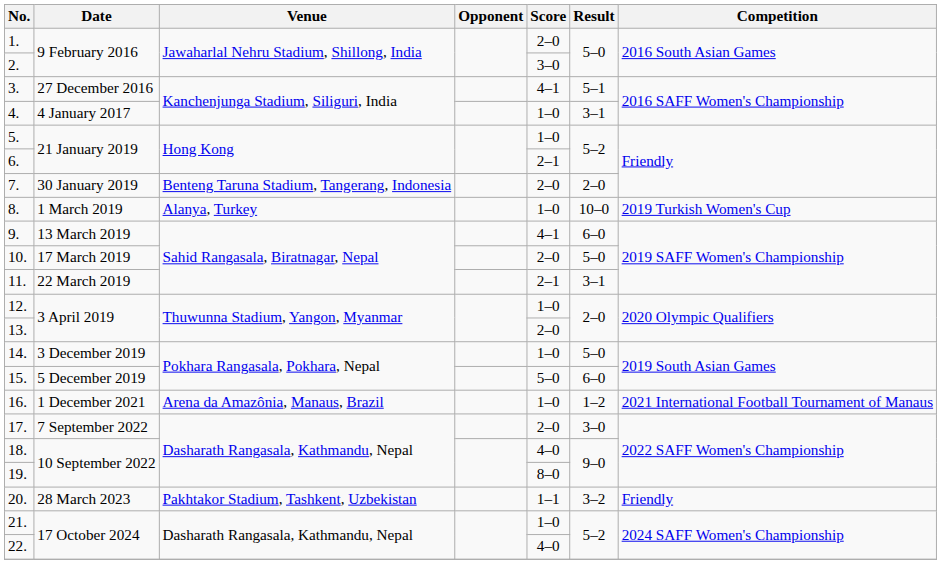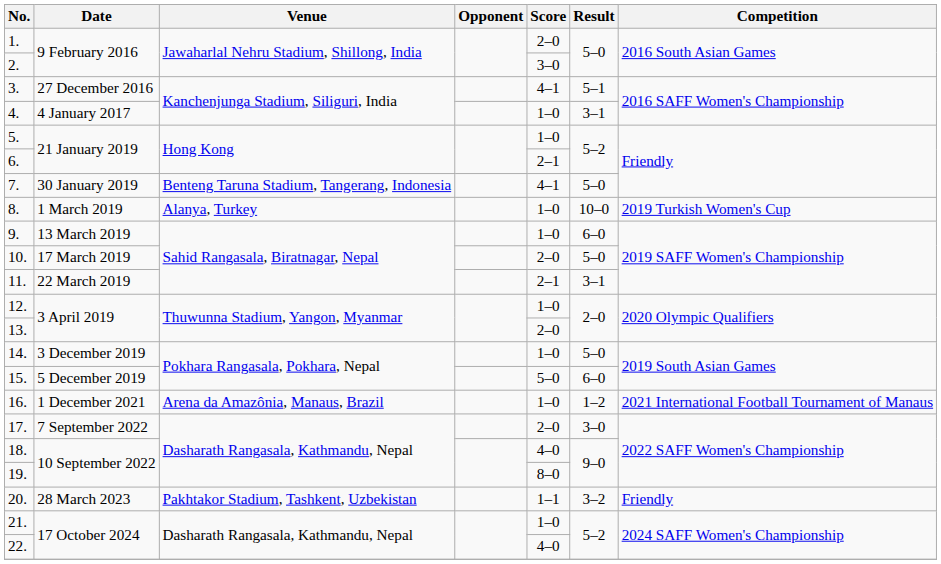 <table class="wikitable">
 <tr>
 <th>No.</th>
 <th>Date</th>
 <th>Venue</th>
 <th>Opponent</th>
 <th>Score</th>
 <th>Result</th>
 <th>Competition</th>
 </tr>
 <tr>
 <td>1.</td>
 <td rowspan=2>9 February 2016</td>
 <td rowspan=2><a href='#'>Jawaharlal Nehru Stadium</a>, <a href='#'>Shillong</a>, <a href='#'>India</a></td>
 <td rowspan=2></td>
 <td align=center>2–0</td>
 <td rowspan=2 align=center>5–0</td>
 <td rowspan=2><a href='#'>2016 South Asian Games</a></td>
 </tr>
 <tr>
 <td>2.</td>
 <td align=center>3–0</td>
 </tr>
 <tr>
 <td>3.</td>
 <td>27 December 2016</td>
 <td rowspan=2><a href='#'>Kanchenjunga Stadium</a>, <a href='#'>Siliguri</a>, India</td>
 <td></td>
 <td align=center>4–1</td>
 <td align=center>5–1</td>
 <td rowspan=2><a href='#'>2016 SAFF Women's Championship</a></td>
 </tr>
 <tr>
 <td>4.</td>
 <td>4 January 2017</td>
 <td></td>
 <td align=center>1–0</td>
 <td align=center>3–1</td>
 </tr>
 <tr>
 <td>5.</td>
 <td rowspan=2>21 January 2019</td>
 <td rowspan=2><a href='#'>Hong Kong</a></td>
 <td rowspan=2></td>
 <td align=center>1–0</td>
 <td rowspan=2 align=center>5–2</td>
 <td rowspan=3><a href='#'>Friendly</a></td>
 </tr>
 <tr>
 <td>6.</td>
 <td align=center>2–1</td>
 </tr>
 <tr>
 <td>7.</td>
 <td>30 January 2019</td>
 <td><a href='#'>Benteng Taruna Stadium</a>, <a href='#'>Tangerang</a>, <a href='#'>Indonesia</a></td>
 <td></td>
-<td align=center>2–0</td>
-<td align=center>2–0</td>
+<td align=center>4–1</td>
+<td align=center>5–0</td>
 </tr>
 <tr>
 <td>8.</td>
 <td>1 March 2019</td>
 <td><a href='#'>Alanya</a>, <a href='#'>Turkey</a></td>
 <td></td>
 <td align=center>1–0</td>
 <td align=center>10–0</td>
 <td><a href='#'>2019 Turkish Women's Cup</a></td>
 </tr>
 <tr>
 <td>9.</td>
 <td>13 March 2019</td>
 <td rowspan=3><a href='#'>Sahid Rangasala</a>, <a href='#'>Biratnagar</a>, <a href='#'>Nepal</a></td>
 <td></td>
-<td align=center>4–1</td>
+<td align=center>1–0</td>
 <td align=center>6–0</td>
 <td rowspan=3><a href='#'>2019 SAFF Women's Championship</a></td>
 </tr>
 <tr>
 <td>10.</td>
 <td>17 March 2019</td>
 <td></td>
 <td align=center>2–0</td>
 <td align=center>5–0</td>
 </tr>
 <tr>
 <td>11.</td>
 <td>22 March 2019</td>
 <td></td>
 <td align=center>2–1</td>
 <td align=center>3–1</td>
 </tr>
 <tr>
 <td>12.</td>
 <td rowspan=2>3 April 2019</td>
 <td rowspan=2><a href='#'>Thuwunna Stadium</a>, <a href='#'>Yangon</a>, <a href='#'>Myanmar</a></td>
 <td rowspan=2></td>
 <td align=center>1–0</td>
 <td rowspan=2 align=center>2–0</td>
 <td rowspan=2><a href='#'>2020 Olympic Qualifiers</a></td>
 </tr>
 <tr>
 <td>13.</td>
 <td align=center>2–0</td>
 </tr>
 <tr>
 <td>14.</td>
 <td>3 December 2019</td>
 <td rowspan=2><a href='#'>Pokhara Rangasala</a>, <a href='#'>Pokhara</a>, Nepal</td>
 <td></td>
 <td align=center>1–0</td>
 <td align=center>5–0</td>
 <td rowspan=2><a href='#'>2019 South Asian Games</a></td>
 </tr>
 <tr>
 <td>15.</td>
 <td>5 December 2019</td>
 <td></td>
 <td align=center>5–0</td>
 <td align=center>6–0</td>
 </tr>
 <tr>
 <td>16.</td>
 <td>1 December 2021</td>
 <td><a href='#'>Arena da Amazônia</a>, <a href='#'>Manaus</a>, <a href='#'>Brazil</a></td>
 <td></td>
 <td align=center>1–0</td>
 <td align=center>1–2</td>
 <td><a href='#'>2021 International Football Tournament of Manaus</a></td>
 </tr>
 <tr>
 <td>17.</td>
 <td>7 September 2022</td>
 <td rowspan=3><a href='#'>Dasharath Rangasala</a>, <a href='#'>Kathmandu</a>, Nepal</td>
 <td></td>
 <td align=center>2–0</td>
 <td align=center>3–0</td>
 <td rowspan=3><a href='#'>2022 SAFF Women's Championship</a></td>
 </tr>
 <tr>
 <td>18.</td>
 <td rowspan=2>10 September 2022</td>
 <td rowspan=2></td>
 <td align=center>4–0</td>
 <td rowspan=2 align=center>9–0</td>
 </tr>
 <tr>
 <td>19.</td>
 <td align=center>8–0</td>
 </tr>
 <tr>
 <td>20.</td>
 <td>28 March 2023</td>
 <td><a href='#'>Pakhtakor Stadium</a>, <a href='#'>Tashkent</a>, <a href='#'>Uzbekistan</a></td>
 <td></td>
 <td align=center>1–1</td>
 <td align=center>3–2</td>
 <td><a href='#'>Friendly</a></td>
 </tr>
 <tr>
 <td>21.</td>
 <td rowspan=2>17 October 2024</td>
 <td rowspan=2>Dasharath Rangasala, Kathmandu, Nepal</td>
 <td rowspan=2></td>
 <td align=center>1–0</td>
 <td rowspan=2 align=center>5–2</td>
 <td rowspan=2><a href='#'>2024 SAFF Women's Championship</a></td>
 </tr>
 <tr>
 <td>22.</td>
 <td align=center>4–0</td>
 </tr>
 <tr>
 </tr>
 </table>
